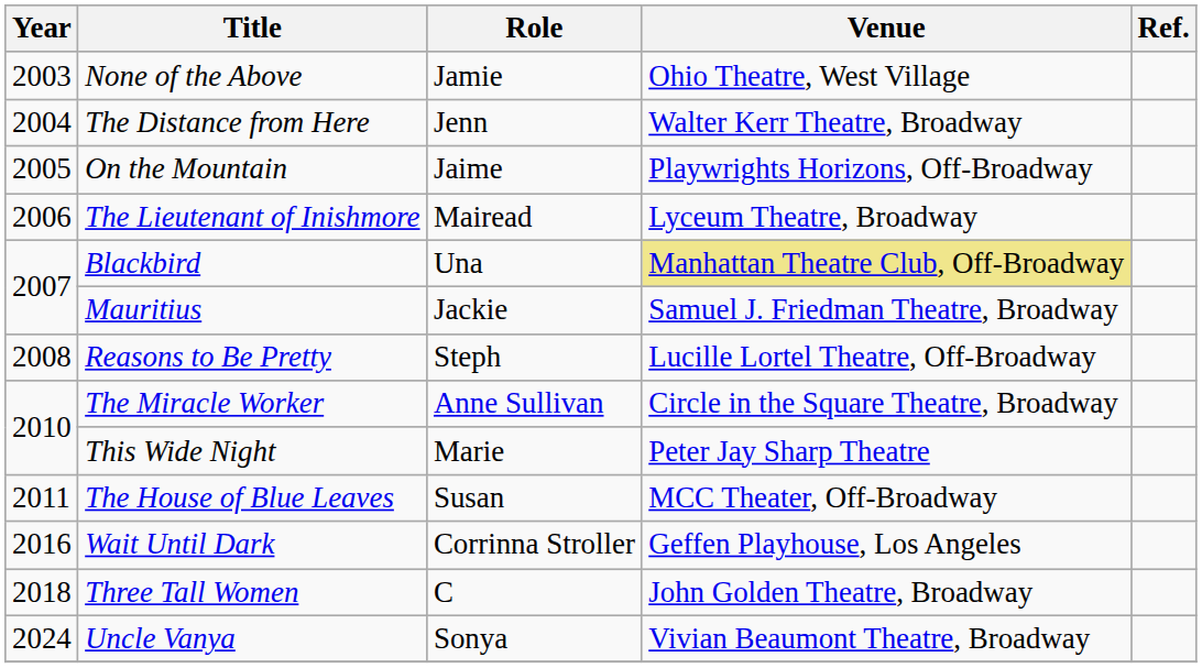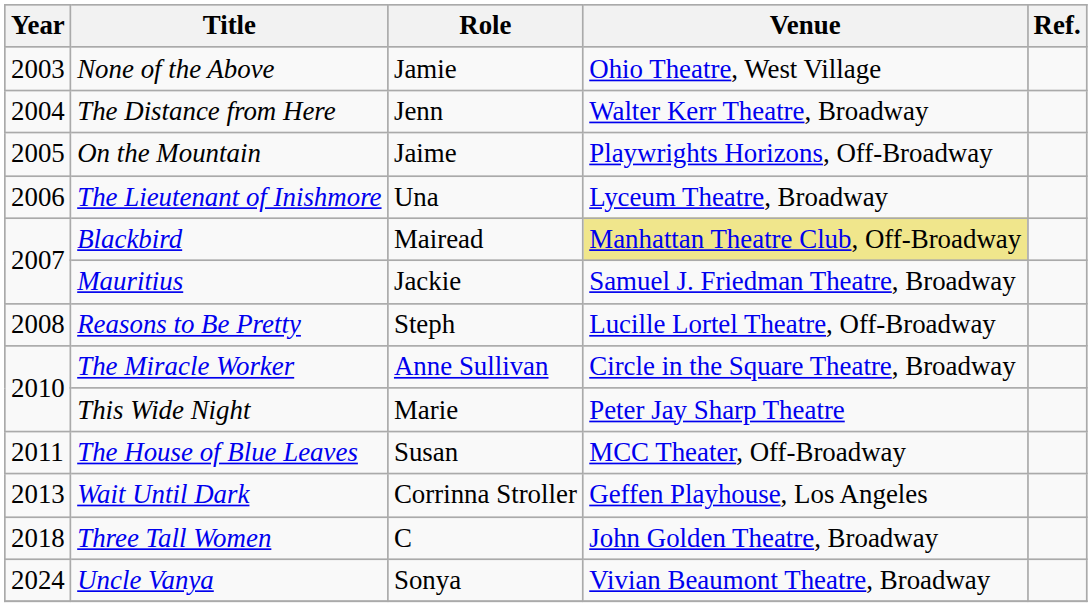 <table class="wikitable">
 <tr>
 <th>Year</th>
 <th>Title</th>
 <th>Role</th>
 <th>Venue</th>
 <th>Ref.</th>
 </tr>
 <tr>
 <td>2003</td>
 <td><em>None of the Above</em></td>
 <td>Jamie</td>
 <td><a href='#'>Ohio Theatre</a>, West Village</td>
 <td></td>
 </tr>
 <tr>
 <td>2004</td>
 <td><em>The Distance from Here</em></td>
 <td>Jenn</td>
 <td><a href='#'>Walter Kerr Theatre</a>, Broadway</td>
 <td></td>
 </tr>
 <tr>
 <td>2005</td>
 <td><em>On the Mountain</em></td>
 <td>Jaime</td>
 <td><a href='#'>Playwrights Horizons</a>, Off-Broadway</td>
 <td></td>
 </tr>
 <tr>
 <td>2006</td>
 <td><em><a href='#'>The Lieutenant of Inishmore</a></em></td>
-<td>Mairead</td>
+<td>Una</td>
 <td><a href='#'>Lyceum Theatre</a>, Broadway</td>
 <td></td>
 </tr>
 <tr>
 <td rowspan="2">2007</td>
 <td><em><a href='#'>Blackbird</a></em></td>
-<td>Una</td>
+<td>Mairead</td>
 <td style="background: khaki;"><a href='#'>Manhattan Theatre Club</a>, Off-Broadway</td>
 <td></td>
 </tr>
 <tr>
 <td><em><a href='#'>Mauritius</a></em></td>
 <td>Jackie</td>
 <td><a href='#'>Samuel J. Friedman Theatre</a>, Broadway</td>
 <td></td>
 </tr>
 <tr>
 <td>2008</td>
 <td><em><a href='#'>Reasons to Be Pretty</a></em></td>
 <td>Steph</td>
 <td><a href='#'>Lucille Lortel Theatre</a>, Off-Broadway</td>
 <td></td>
 </tr>
 <tr>
 <td rowspan="2">2010</td>
 <td><em><a href='#'>The Miracle Worker</a></em></td>
 <td><a href='#'>Anne Sullivan</a></td>
 <td><a href='#'>Circle in the Square Theatre</a>, Broadway</td>
 <td></td>
 </tr>
 <tr>
 <td><em>This Wide Night</em></td>
 <td>Marie</td>
 <td><a href='#'>Peter Jay Sharp Theatre</a></td>
 <td></td>
 </tr>
 <tr>
 <td>2011</td>
 <td><em><a href='#'>The House of Blue Leaves</a></em></td>
 <td>Susan</td>
 <td><a href='#'>MCC Theater</a>, Off-Broadway</td>
 <td></td>
 </tr>
 <tr>
-<td>2016</td>
+<td>2013</td>
 <td><em><a href='#'>Wait Until Dark</a></em></td>
 <td>Corrinna Stroller</td>
 <td><a href='#'>Geffen Playhouse</a>, Los Angeles</td>
 <td></td>
 </tr>
 <tr>
 <td>2018</td>
 <td><em><a href='#'>Three Tall Women</a> </em></td>
 <td>C</td>
 <td><a href='#'>John Golden Theatre</a>, Broadway</td>
 <td></td>
 </tr>
 <tr>
 <td>2024</td>
 <td><em><a href='#'>Uncle Vanya</a></em></td>
 <td>Sonya</td>
 <td><a href='#'>Vivian Beaumont Theatre</a>, Broadway</td>
 <td></td>
 </tr>
 <tr>
 </tr>
 </table>
